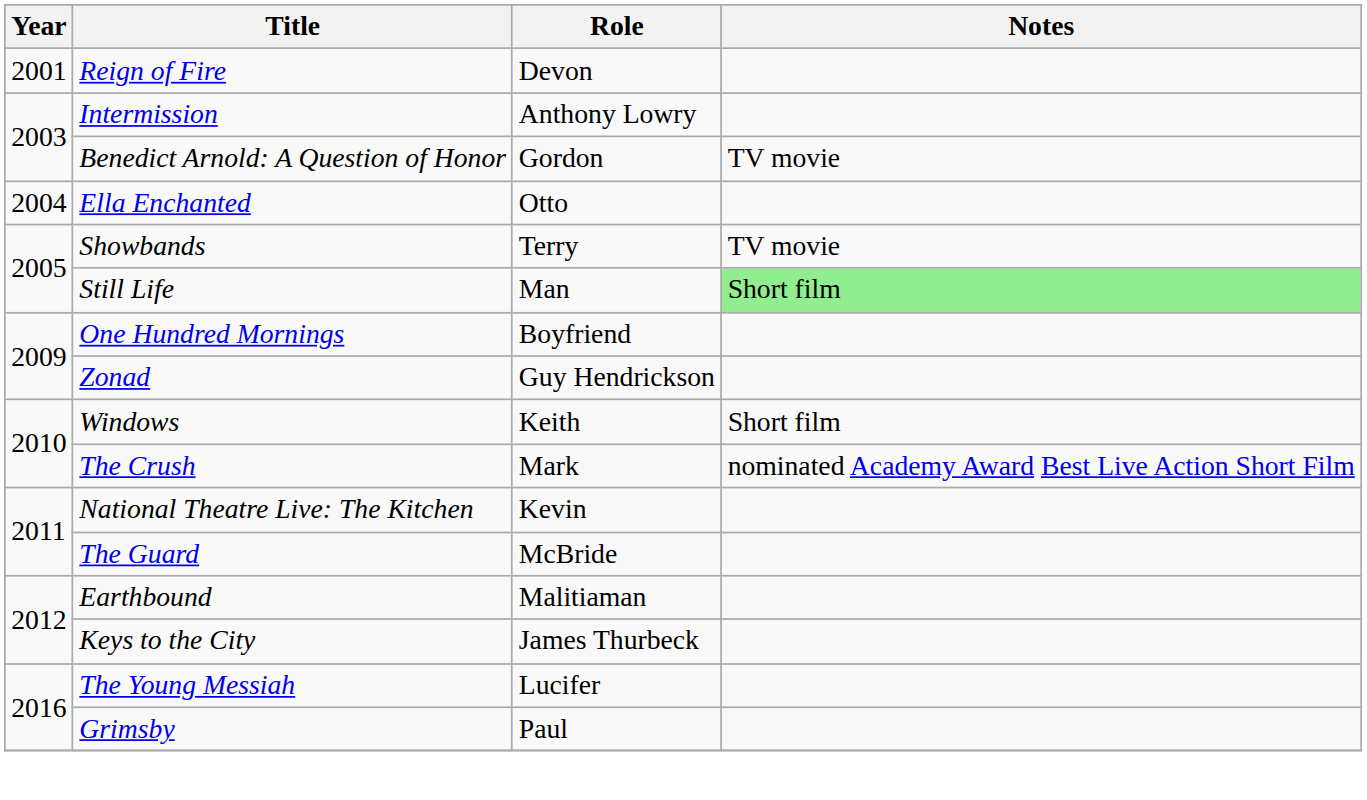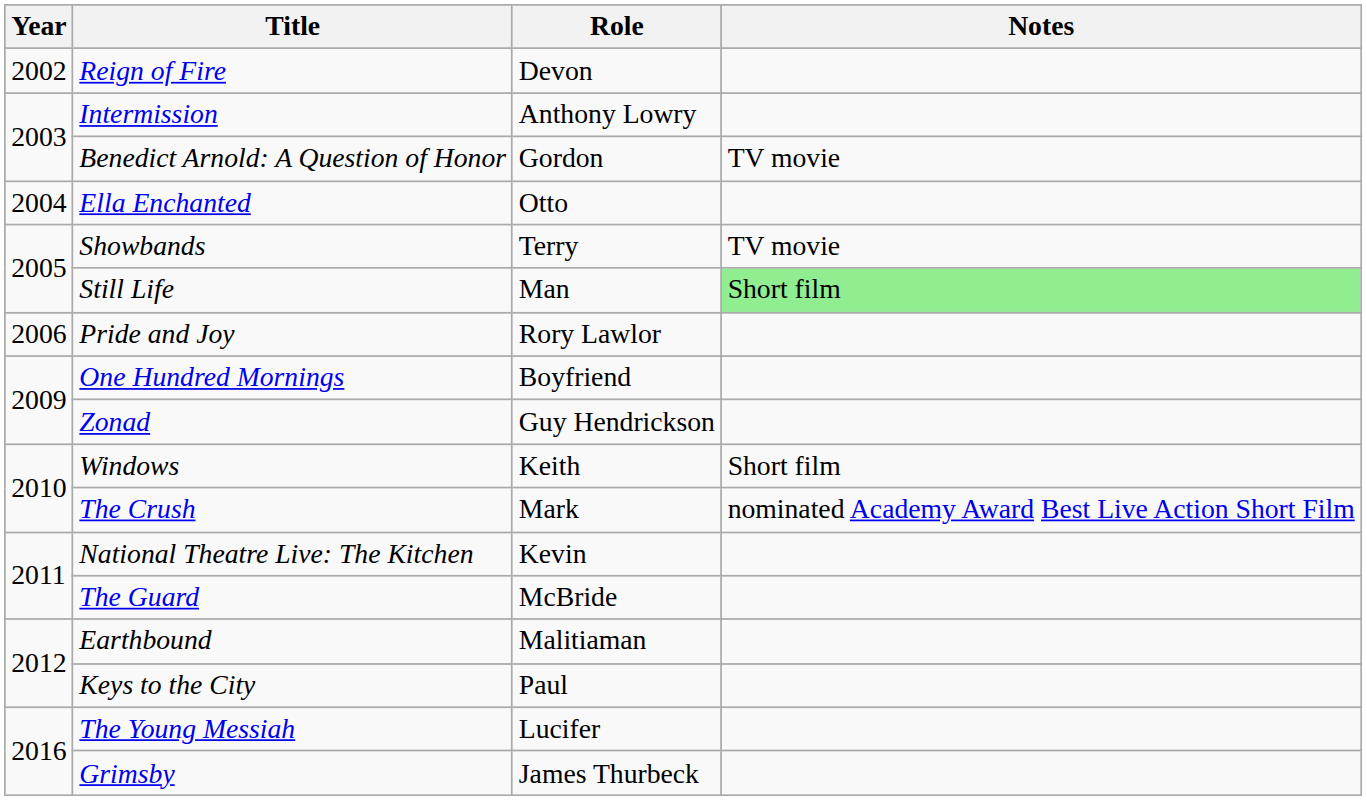 <table class="wikitable sortable">
 <tr>
 <th>Year</th>
 <th>Title</th>
 <th>Role</th>
 <th>Notes</th>
 </tr>
 <tr>
-<td>2001</td>
+<td>2002</td>
 <td><em><a href='#'>Reign of Fire</a></em></td>
 <td>Devon</td>
 <td></td>
 </tr>
 <tr>
 <td rowspan="2">2003</td>
 <td><em><a href='#'>Intermission</a></em></td>
 <td>Anthony Lowry</td>
 <td></td>
 </tr>
 <tr>
 <td><em>Benedict Arnold: A Question of Honor</em></td>
 <td>Gordon</td>
 <td>TV movie</td>
 </tr>
 <tr>
 <td>2004</td>
 <td><em><a href='#'>Ella Enchanted</a></em></td>
 <td>Otto</td>
 <td></td>
 </tr>
 <tr>
 <td rowspan="2">2005</td>
 <td><em>Showbands</em></td>
 <td>Terry</td>
 <td>TV movie</td>
 </tr>
 <tr>
 <td><em>Still Life</em></td>
 <td>Man</td>
 <td style="background: lightgreen;">Short film</td>
+</tr>
+<tr>
+<td>2006</td>
+<td><em>Pride and Joy</em></td>
+<td>Rory Lawlor</td>
+<td></td>
 </tr>
 <tr>
 <td rowspan="2">2009</td>
 <td><em><a href='#'>One Hundred Mornings</a></em></td>
 <td>Boyfriend</td>
 <td></td>
 </tr>
 <tr>
 <td><em><a href='#'>Zonad</a></em></td>
 <td>Guy Hendrickson</td>
 <td></td>
 </tr>
 <tr>
 <td rowspan="2">2010</td>
 <td><em>Windows</em></td>
 <td>Keith</td>
 <td>Short film</td>
 </tr>
 <tr>
 <td><em><a href='#'>The Crush</a></em></td>
 <td>Mark</td>
 <td>nominated <a href='#'>Academy Award</a> <a href='#'>Best Live Action Short Film</a></td>
 </tr>
 <tr>
 <td rowspan="2">2011</td>
 <td><em>National Theatre Live: The Kitchen</em></td>
 <td>Kevin</td>
 <td></td>
 </tr>
 <tr>
 <td><em><a href='#'>The Guard</a></em></td>
 <td>McBride</td>
 <td></td>
 </tr>
 <tr>
 <td rowspan="2">2012</td>
 <td><em>Earthbound</em></td>
 <td>Malitiaman</td>
 <td></td>
 </tr>
 <tr>
 <td><em>Keys to the City</em></td>
-<td>James Thurbeck</td>
+<td>Paul</td>
 <td></td>
 </tr>
 <tr>
 <td rowspan="2">2016</td>
 <td><em><a href='#'>The Young Messiah</a></em></td>
 <td>Lucifer</td>
 <td></td>
 </tr>
 <tr>
 <td><em><a href='#'>Grimsby</a></em></td>
-<td>Paul</td>
+<td>James Thurbeck</td>
 <td></td>
 </tr>
 <tr>
 </tr>
 </table>
